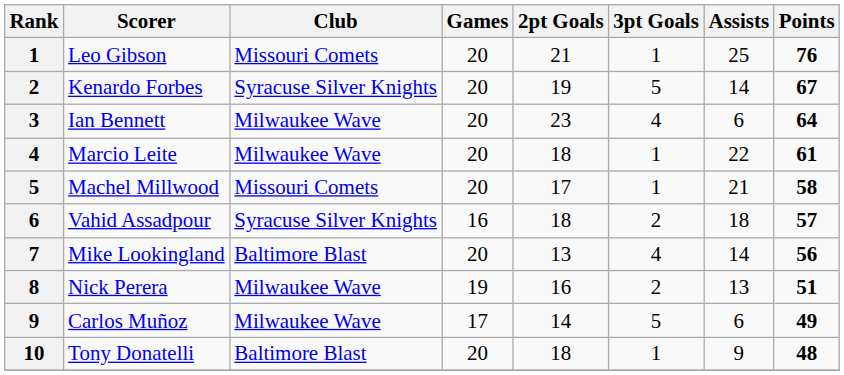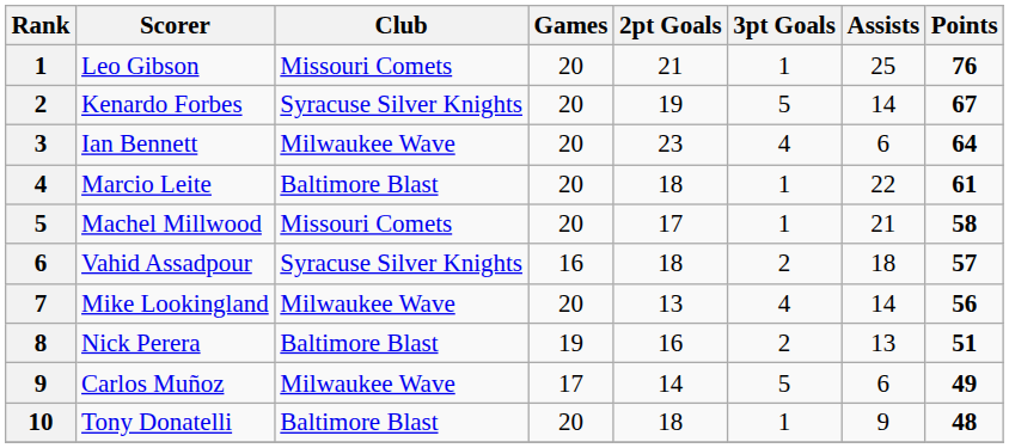 <table class="wikitable">
 <tr>
 <th>Rank</th>
 <th>Scorer</th>
 <th>Club</th>
 <th>Games</th>
 <th>2pt Goals</th>
 <th>3pt Goals</th>
 <th>Assists</th>
 <th>Points</th>
 </tr>
 <tr>
 <th>1</th>
 <td> <a href='#'>Leo Gibson</a></td>
 <td><a href='#'>Missouri Comets</a></td>
 <td style="text-align:center;">20</td>
 <td style="text-align:center;">21</td>
 <td style="text-align:center;">1</td>
 <td style="text-align:center;">25</td>
 <td style="text-align:center;"><strong>76</strong></td>
 </tr>
 <tr>
 <th>2</th>
 <td> <a href='#'>Kenardo Forbes</a></td>
 <td><a href='#'>Syracuse Silver Knights</a></td>
 <td style="text-align:center;">20</td>
 <td style="text-align:center;">19</td>
 <td style="text-align:center;">5</td>
 <td style="text-align:center;">14</td>
 <td style="text-align:center;"><strong>67</strong></td>
 </tr>
 <tr>
 <th>3</th>
 <td> <a href='#'>Ian Bennett</a></td>
 <td><a href='#'>Milwaukee Wave</a></td>
 <td style="text-align:center;">20</td>
 <td style="text-align:center;">23</td>
 <td style="text-align:center;">4</td>
 <td style="text-align:center;">6</td>
 <td style="text-align:center;"><strong>64</strong></td>
 </tr>
 <tr>
 <th>4</th>
 <td> <a href='#'>Marcio Leite</a></td>
-<td><a href='#'>Milwaukee Wave</a></td>
+<td><a href='#'>Baltimore Blast</a></td>
 <td style="text-align:center;">20</td>
 <td style="text-align:center;">18</td>
 <td style="text-align:center;">1</td>
 <td style="text-align:center;">22</td>
 <td style="text-align:center;"><strong>61</strong></td>
 </tr>
 <tr>
 <th>5</th>
 <td> <a href='#'>Machel Millwood</a></td>
 <td><a href='#'>Missouri Comets</a></td>
 <td style="text-align:center;">20</td>
 <td style="text-align:center;">17</td>
 <td style="text-align:center;">1</td>
 <td style="text-align:center;">21</td>
 <td style="text-align:center;"><strong>58</strong></td>
 </tr>
 <tr>
 <th>6</th>
 <td> <a href='#'>Vahid Assadpour</a></td>
 <td><a href='#'>Syracuse Silver Knights</a></td>
 <td style="text-align:center;">16</td>
 <td style="text-align:center;">18</td>
 <td style="text-align:center;">2</td>
 <td style="text-align:center;">18</td>
 <td style="text-align:center;"><strong>57</strong></td>
 </tr>
 <tr>
 <th>7</th>
 <td> <a href='#'>Mike Lookingland</a></td>
-<td><a href='#'>Baltimore Blast</a></td>
+<td><a href='#'>Milwaukee Wave</a></td>
 <td style="text-align:center;">20</td>
 <td style="text-align:center;">13</td>
 <td style="text-align:center;">4</td>
 <td style="text-align:center;">14</td>
 <td style="text-align:center;"><strong>56</strong></td>
 </tr>
 <tr>
 <th>8</th>
 <td> <a href='#'>Nick Perera</a></td>
-<td><a href='#'>Milwaukee Wave</a></td>
+<td><a href='#'>Baltimore Blast</a></td>
 <td style="text-align:center;">19</td>
 <td style="text-align:center;">16</td>
 <td style="text-align:center;">2</td>
 <td style="text-align:center;">13</td>
 <td style="text-align:center;"><strong>51</strong></td>
 </tr>
 <tr>
 <th>9</th>
 <td> <a href='#'>Carlos Muñoz</a></td>
 <td><a href='#'>Milwaukee Wave</a></td>
 <td style="text-align:center;">17</td>
 <td style="text-align:center;">14</td>
 <td style="text-align:center;">5</td>
 <td style="text-align:center;">6</td>
 <td style="text-align:center;"><strong>49</strong></td>
 </tr>
 <tr>
 <th>10</th>
 <td> <a href='#'>Tony Donatelli</a></td>
 <td><a href='#'>Baltimore Blast</a></td>
 <td style="text-align:center;">20</td>
 <td style="text-align:center;">18</td>
 <td style="text-align:center;">1</td>
 <td style="text-align:center;">9</td>
 <td style="text-align:center;"><strong>48</strong></td>
 </tr>
 <tr>
 </tr>
 </table>
